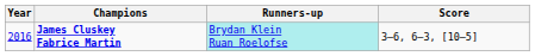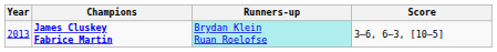 <table class="wikitable" style="font-size:90%">
 <tr>
 <th>Year</th>
 <th width="200">Champions</th>
 <th width="200">Runners-up</th>
 <th width="175">Score</th>
 </tr>
 <tr>
-<td><a href='#'>2016</a></td>
+<td><a href='#'>2013</a></td>
 <td> <strong><a href='#'>James Cluskey</a></strong><br> <strong><a href='#'>Fabrice Martin</a></strong></td>
 <td style="background: paleturquoise;"> <a href='#'>Brydan Klein</a><br> <a href='#'>Ruan Roelofse</a></td>
 <td>3–6, 6–3, [10–5]</td>
 </tr>
 </table>
